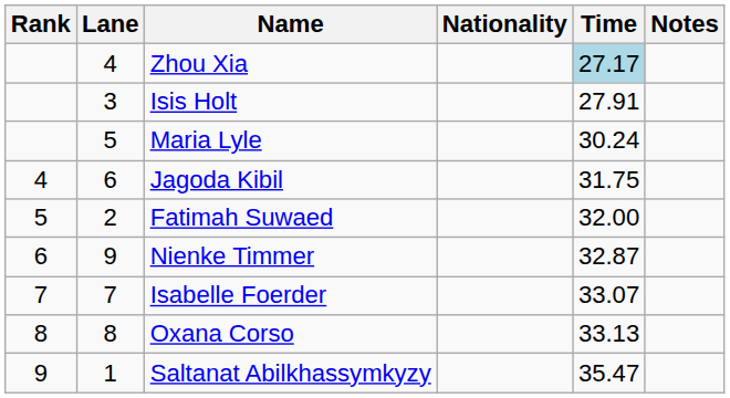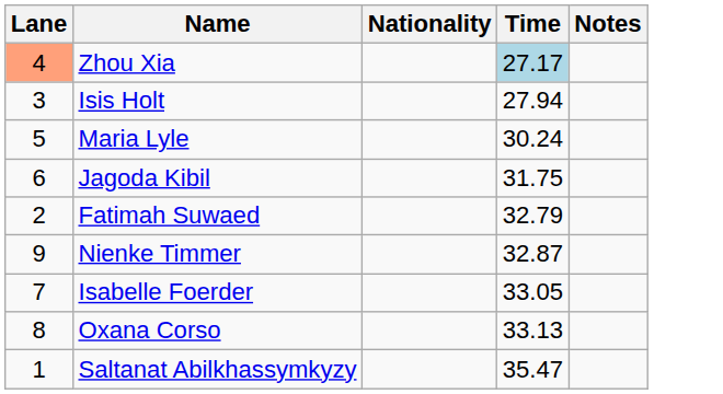 <table class="wikitable sortable" style="text-align:center">
 <tr>
-<th>Rank</th>
 <th>Lane</th>
 <th>Name</th>
 <th>Nationality</th>
 <th>Time</th>
 <th>Notes</th>
 </tr>
 <tr>
-<td></td>
-<td>4</td>
+<td style="background: lightsalmon;">4</td>
 <td align="left"><a href='#'>Zhou Xia</a></td>
 <td align="left"></td>
 <td style="background: lightblue;">27.17</td>
 <td></td>
 </tr>
 <tr>
-<td></td>
 <td>3</td>
 <td align="left"><a href='#'>Isis Holt</a></td>
 <td align="left"></td>
-<td>27.91</td>
+<td>27.94</td>
 <td></td>
 </tr>
 <tr>
-<td></td>
 <td>5</td>
 <td align="left"><a href='#'>Maria Lyle</a></td>
 <td align="left"></td>
 <td>30.24</td>
 <td></td>
 </tr>
 <tr>
-<td>4</td>
 <td>6</td>
 <td align="left"><a href='#'>Jagoda Kibil</a></td>
 <td align="left"></td>
 <td>31.75</td>
 <td></td>
 </tr>
 <tr>
-<td>5</td>
 <td>2</td>
 <td align="left"><a href='#'>Fatimah Suwaed</a></td>
 <td align="left"></td>
-<td>32.00</td>
+<td>32.79</td>
 <td></td>
 </tr>
 <tr>
-<td>6</td>
 <td>9</td>
 <td align="left"><a href='#'>Nienke Timmer</a></td>
 <td align="left"></td>
 <td>32.87</td>
 <td></td>
 </tr>
 <tr>
 <td>7</td>
-<td>7</td>
 <td align="left"><a href='#'>Isabelle Foerder</a></td>
 <td align="left"></td>
-<td>33.07</td>
+<td>33.05</td>
 <td></td>
 </tr>
 <tr>
-<td>8</td>
 <td>8</td>
 <td align="left"><a href='#'>Oxana Corso</a></td>
 <td align="left"></td>
 <td>33.13</td>
 <td></td>
 </tr>
 <tr>
-<td>9</td>
 <td>1</td>
 <td align="left"><a href='#'>Saltanat Abilkhassymkyzy</a></td>
 <td align="left"></td>
 <td>35.47</td>
 <td></td>
 </tr>
 </table>
